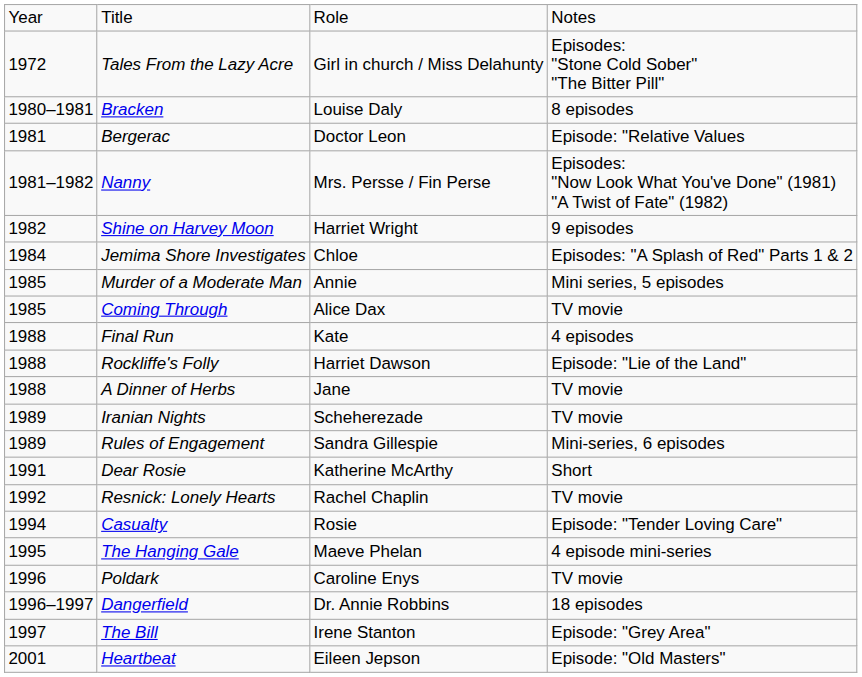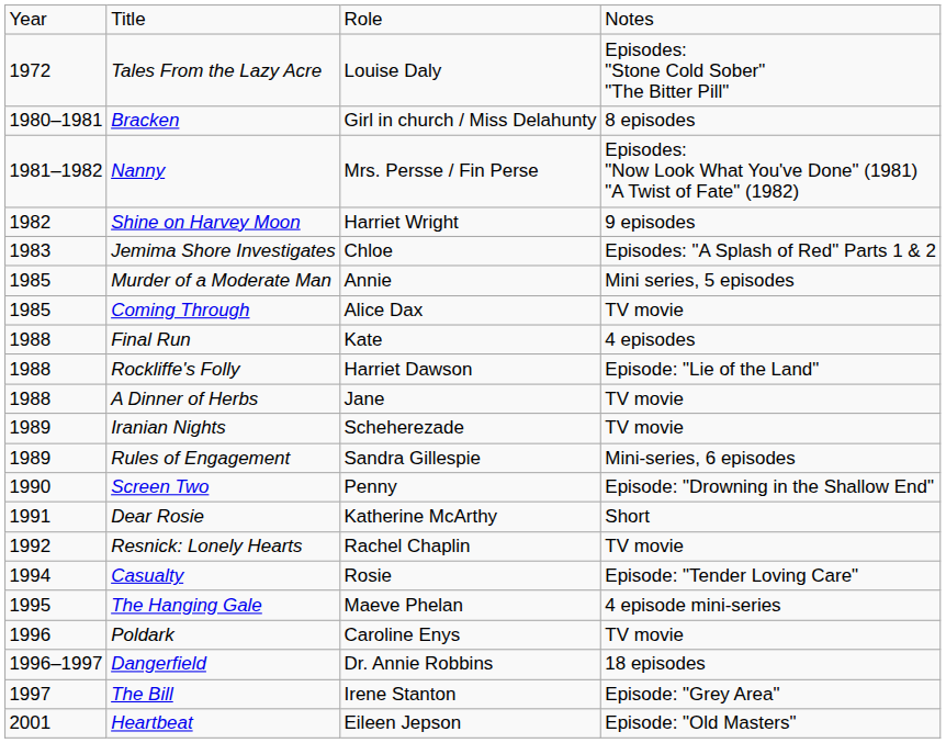 <table class="wikitable sortable">
 <tr>
 <td>Year</td>
 <td>Title</td>
 <td>Role</td>
 <td>Notes</td>
 </tr>
 <tr>
 <td>1972</td>
 <td><em>Tales From the Lazy Acre</em></td>
-<td>Girl in church / Miss Delahunty</td>
+<td>Louise Daly</td>
 <td>Episodes:<br>"Stone Cold Sober"<br>"The Bitter Pill"</td>
 </tr>
 <tr>
 <td>1980–1981</td>
 <td><em><a href='#'>Bracken</a></em></td>
-<td>Louise Daly</td>
+<td>Girl in church / Miss Delahunty</td>
 <td>8 episodes</td>
-</tr>
-<tr>
-<td>1981</td>
-<td><em>Bergerac</em></td>
-<td>Doctor Leon</td>
-<td>Episode: "Relative Values</td>
 </tr>
 <tr>
 <td>1981–1982</td>
 <td><em><a href='#'>Nanny</a></em></td>
 <td>Mrs. Persse / Fin Perse</td>
 <td>Episodes:<br>"Now Look What You've Done" (1981)<br>"A Twist of Fate" (1982)</td>
 </tr>
 <tr>
 <td>1982</td>
 <td><em><a href='#'>Shine on Harvey Moon</a></em></td>
 <td>Harriet Wright</td>
 <td>9 episodes</td>
 </tr>
 <tr>
-<td>1984</td>
+<td>1983</td>
 <td><em>Jemima Shore Investigates</em></td>
 <td>Chloe</td>
 <td>Episodes: "A Splash of Red" Parts 1 & 2</td>
 </tr>
 <tr>
 <td>1985</td>
 <td><em>Murder of a Moderate Man</em></td>
 <td>Annie</td>
 <td>Mini series, 5 episodes</td>
 </tr>
 <tr>
 <td>1985</td>
 <td><em><a href='#'>Coming Through</a></em></td>
 <td>Alice Dax</td>
 <td>TV movie</td>
 </tr>
 <tr>
 <td>1988</td>
 <td><em>Final Run</em></td>
 <td>Kate</td>
 <td>4 episodes</td>
 </tr>
 <tr>
 <td>1988</td>
 <td><em>Rockliffe's Folly</em></td>
 <td>Harriet Dawson</td>
 <td>Episode: "Lie of the Land"</td>
 </tr>
 <tr>
 <td>1988</td>
 <td><em>A Dinner of Herbs</em></td>
 <td>Jane</td>
 <td>TV movie</td>
 </tr>
 <tr>
 <td>1989</td>
 <td><em>Iranian Nights</em></td>
 <td>Scheherezade</td>
 <td>TV movie</td>
 </tr>
 <tr>
 <td>1989</td>
 <td><em>Rules of Engagement</em></td>
 <td>Sandra Gillespie</td>
 <td>Mini-series, 6 episodes</td>
+</tr>
+<tr>
+<td>1990</td>
+<td><em><a href='#'>Screen Two</a></em></td>
+<td>Penny</td>
+<td>Episode: "Drowning in the Shallow End"</td>
 </tr>
 <tr>
 <td>1991</td>
 <td><em>Dear Rosie</em></td>
 <td>Katherine McArthy</td>
 <td>Short</td>
 </tr>
 <tr>
 <td>1992</td>
 <td><em>Resnick: Lonely Hearts</em></td>
 <td>Rachel Chaplin</td>
 <td>TV movie</td>
 </tr>
 <tr>
 <td>1994</td>
 <td><em><a href='#'>Casualty</a></em></td>
 <td>Rosie</td>
 <td>Episode: "Tender Loving Care"</td>
 </tr>
 <tr>
 <td>1995</td>
 <td><em><a href='#'>The Hanging Gale</a></em></td>
 <td>Maeve Phelan</td>
 <td>4 episode mini-series</td>
 </tr>
 <tr>
 <td>1996</td>
 <td><em>Poldark</em></td>
 <td>Caroline Enys</td>
 <td>TV movie</td>
 </tr>
 <tr>
 <td>1996–1997</td>
 <td><em><a href='#'>Dangerfield</a></em></td>
 <td>Dr. Annie Robbins</td>
 <td>18 episodes</td>
 </tr>
 <tr>
 <td>1997</td>
 <td><em><a href='#'>The Bill</a></em></td>
 <td>Irene Stanton</td>
 <td>Episode: "Grey Area"</td>
 </tr>
 <tr>
 <td>2001</td>
 <td><em><a href='#'>Heartbeat</a></em></td>
 <td>Eileen Jepson</td>
 <td>Episode: "Old Masters"</td>
 </tr>
 </table>
